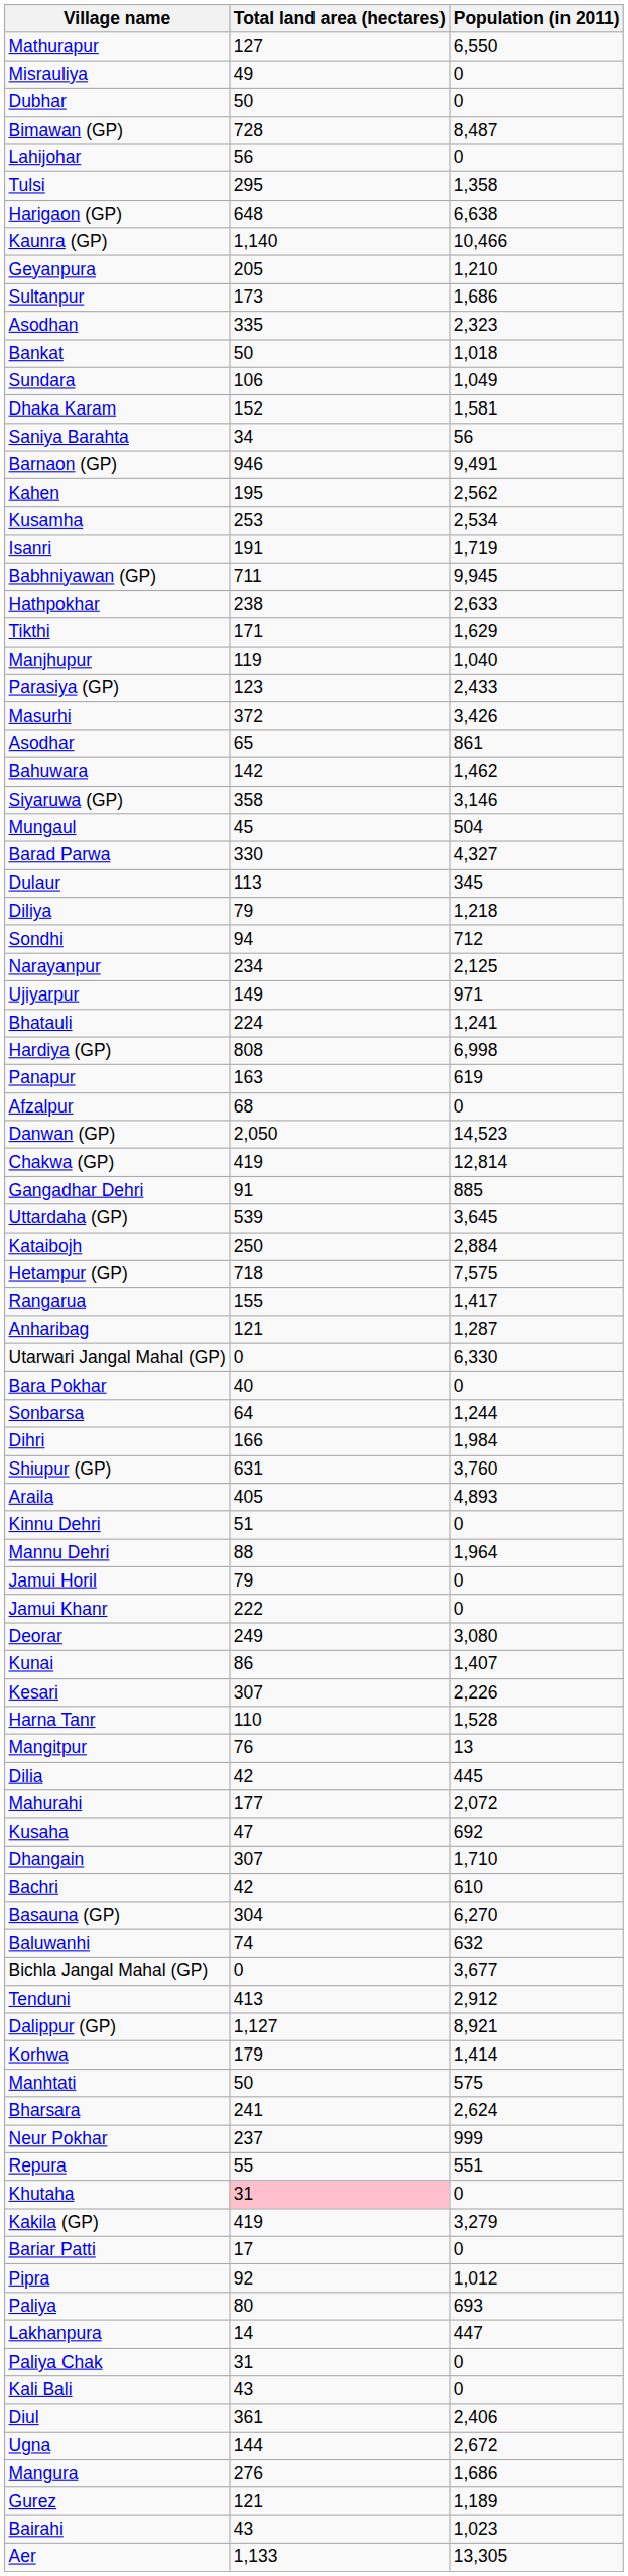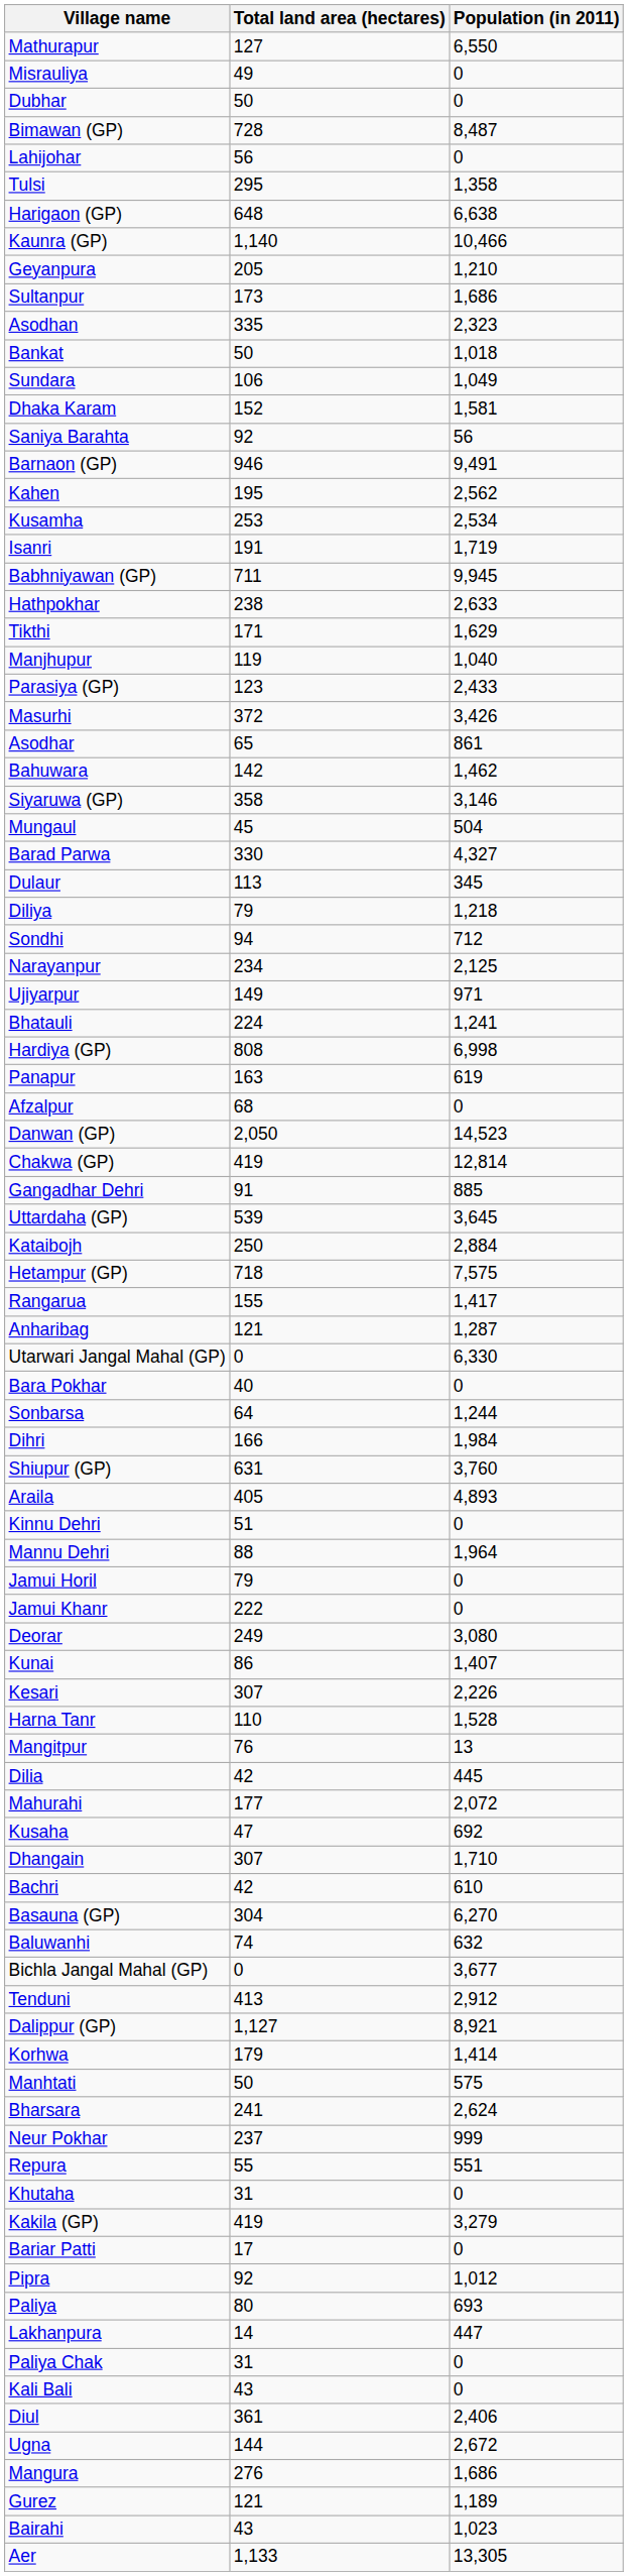 <table class="wikitable sortable">
 <tr>
 <th>Village name</th>
 <th>Total land area (hectares)</th>
 <th>Population (in 2011)</th>
 </tr>
 <tr>
 <td><a href='#'>Mathurapur</a></td>
 <td>127</td>
 <td>6,550</td>
 </tr>
 <tr>
 <td><a href='#'>Misrauliya</a></td>
 <td>49</td>
 <td>0</td>
 </tr>
 <tr>
 <td><a href='#'>Dubhar</a></td>
 <td>50</td>
 <td>0</td>
 </tr>
 <tr>
 <td><a href='#'>Bimawan</a> (GP)</td>
 <td>728</td>
 <td>8,487</td>
 </tr>
 <tr>
 <td><a href='#'>Lahijohar</a></td>
 <td>56</td>
 <td>0</td>
 </tr>
 <tr>
 <td><a href='#'>Tulsi</a></td>
 <td>295</td>
 <td>1,358</td>
 </tr>
 <tr>
 <td><a href='#'>Harigaon</a> (GP)</td>
 <td>648</td>
 <td>6,638</td>
 </tr>
 <tr>
 <td><a href='#'>Kaunra</a> (GP)</td>
 <td>1,140</td>
 <td>10,466</td>
 </tr>
 <tr>
 <td><a href='#'>Geyanpura</a></td>
 <td>205</td>
 <td>1,210</td>
 </tr>
 <tr>
 <td><a href='#'>Sultanpur</a></td>
 <td>173</td>
 <td>1,686</td>
 </tr>
 <tr>
 <td><a href='#'>Asodhan</a></td>
 <td>335</td>
 <td>2,323</td>
 </tr>
 <tr>
 <td><a href='#'>Bankat</a></td>
 <td>50</td>
 <td>1,018</td>
 </tr>
 <tr>
 <td><a href='#'>Sundara</a></td>
 <td>106</td>
 <td>1,049</td>
 </tr>
 <tr>
 <td><a href='#'>Dhaka Karam</a></td>
 <td>152</td>
 <td>1,581</td>
 </tr>
 <tr>
 <td><a href='#'>Saniya Barahta</a></td>
-<td>34</td>
+<td>92</td>
 <td>56</td>
 </tr>
 <tr>
 <td><a href='#'>Barnaon</a> (GP)</td>
 <td>946</td>
 <td>9,491</td>
 </tr>
 <tr>
 <td><a href='#'>Kahen</a></td>
 <td>195</td>
 <td>2,562</td>
 </tr>
 <tr>
 <td><a href='#'>Kusamha</a></td>
 <td>253</td>
 <td>2,534</td>
 </tr>
 <tr>
 <td><a href='#'>Isanri</a></td>
 <td>191</td>
 <td>1,719</td>
 </tr>
 <tr>
 <td><a href='#'>Babhniyawan</a> (GP)</td>
 <td>711</td>
 <td>9,945</td>
 </tr>
 <tr>
 <td><a href='#'>Hathpokhar</a></td>
 <td>238</td>
 <td>2,633</td>
 </tr>
 <tr>
 <td><a href='#'>Tikthi</a></td>
 <td>171</td>
 <td>1,629</td>
 </tr>
 <tr>
 <td><a href='#'>Manjhupur</a></td>
 <td>119</td>
 <td>1,040</td>
 </tr>
 <tr>
 <td><a href='#'>Parasiya</a> (GP)</td>
 <td>123</td>
 <td>2,433</td>
 </tr>
 <tr>
 <td><a href='#'>Masurhi</a></td>
 <td>372</td>
 <td>3,426</td>
 </tr>
 <tr>
 <td><a href='#'>Asodhar</a></td>
 <td>65</td>
 <td>861</td>
 </tr>
 <tr>
 <td><a href='#'>Bahuwara</a></td>
 <td>142</td>
 <td>1,462</td>
 </tr>
 <tr>
 <td><a href='#'>Siyaruwa</a> (GP)</td>
 <td>358</td>
 <td>3,146</td>
 </tr>
 <tr>
 <td><a href='#'>Mungaul</a></td>
 <td>45</td>
 <td>504</td>
 </tr>
 <tr>
 <td><a href='#'>Barad Parwa</a></td>
 <td>330</td>
 <td>4,327</td>
 </tr>
 <tr>
 <td><a href='#'>Dulaur</a></td>
 <td>113</td>
 <td>345</td>
 </tr>
 <tr>
 <td><a href='#'>Diliya</a></td>
 <td>79</td>
 <td>1,218</td>
 </tr>
 <tr>
 <td><a href='#'>Sondhi</a></td>
 <td>94</td>
 <td>712</td>
 </tr>
 <tr>
 <td><a href='#'>Narayanpur</a></td>
 <td>234</td>
 <td>2,125</td>
 </tr>
 <tr>
 <td><a href='#'>Ujiyarpur</a></td>
 <td>149</td>
 <td>971</td>
 </tr>
 <tr>
 <td><a href='#'>Bhatauli</a></td>
 <td>224</td>
 <td>1,241</td>
 </tr>
 <tr>
 <td><a href='#'>Hardiya</a> (GP)</td>
 <td>808</td>
 <td>6,998</td>
 </tr>
 <tr>
 <td><a href='#'>Panapur</a></td>
 <td>163</td>
 <td>619</td>
 </tr>
 <tr>
 <td><a href='#'>Afzalpur</a></td>
 <td>68</td>
 <td>0</td>
 </tr>
 <tr>
 <td><a href='#'>Danwan</a> (GP)</td>
 <td>2,050</td>
 <td>14,523</td>
 </tr>
 <tr>
 <td><a href='#'>Chakwa</a> (GP)</td>
 <td>419</td>
 <td>12,814</td>
 </tr>
 <tr>
 <td><a href='#'>Gangadhar Dehri</a></td>
 <td>91</td>
 <td>885</td>
 </tr>
 <tr>
 <td><a href='#'>Uttardaha</a> (GP)</td>
 <td>539</td>
 <td>3,645</td>
 </tr>
 <tr>
 <td><a href='#'>Kataibojh</a></td>
 <td>250</td>
 <td>2,884</td>
 </tr>
 <tr>
 <td><a href='#'>Hetampur</a> (GP)</td>
 <td>718</td>
 <td>7,575</td>
 </tr>
 <tr>
 <td><a href='#'>Rangarua</a></td>
 <td>155</td>
 <td>1,417</td>
 </tr>
 <tr>
 <td><a href='#'>Anharibag</a></td>
 <td>121</td>
 <td>1,287</td>
 </tr>
 <tr>
 <td>Utarwari Jangal Mahal (GP)</td>
 <td>0</td>
 <td>6,330</td>
 </tr>
 <tr>
 <td><a href='#'>Bara Pokhar</a></td>
 <td>40</td>
 <td>0</td>
 </tr>
 <tr>
 <td><a href='#'>Sonbarsa</a></td>
 <td>64</td>
 <td>1,244</td>
 </tr>
 <tr>
 <td><a href='#'>Dihri</a></td>
 <td>166</td>
 <td>1,984</td>
 </tr>
 <tr>
 <td><a href='#'>Shiupur</a> (GP)</td>
 <td>631</td>
 <td>3,760</td>
 </tr>
 <tr>
 <td><a href='#'>Araila</a></td>
 <td>405</td>
 <td>4,893</td>
 </tr>
 <tr>
 <td><a href='#'>Kinnu Dehri</a></td>
 <td>51</td>
 <td>0</td>
 </tr>
 <tr>
 <td><a href='#'>Mannu Dehri</a></td>
 <td>88</td>
 <td>1,964</td>
 </tr>
 <tr>
 <td><a href='#'>Jamui Horil</a></td>
 <td>79</td>
 <td>0</td>
 </tr>
 <tr>
 <td><a href='#'>Jamui Khanr</a></td>
 <td>222</td>
 <td>0</td>
 </tr>
 <tr>
 <td><a href='#'>Deorar</a></td>
 <td>249</td>
 <td>3,080</td>
 </tr>
 <tr>
 <td><a href='#'>Kunai</a></td>
 <td>86</td>
 <td>1,407</td>
 </tr>
 <tr>
 <td><a href='#'>Kesari</a></td>
 <td>307</td>
 <td>2,226</td>
 </tr>
 <tr>
 <td><a href='#'>Harna Tanr</a></td>
 <td>110</td>
 <td>1,528</td>
 </tr>
 <tr>
 <td><a href='#'>Mangitpur</a></td>
 <td>76</td>
 <td>13</td>
 </tr>
 <tr>
 <td><a href='#'>Dilia</a></td>
 <td>42</td>
 <td>445</td>
 </tr>
 <tr>
 <td><a href='#'>Mahurahi</a></td>
 <td>177</td>
 <td>2,072</td>
 </tr>
 <tr>
 <td><a href='#'>Kusaha</a></td>
 <td>47</td>
 <td>692</td>
 </tr>
 <tr>
 <td><a href='#'>Dhangain</a></td>
 <td>307</td>
 <td>1,710</td>
 </tr>
 <tr>
 <td><a href='#'>Bachri</a></td>
 <td>42</td>
 <td>610</td>
 </tr>
 <tr>
 <td><a href='#'>Basauna</a> (GP)</td>
 <td>304</td>
 <td>6,270</td>
 </tr>
 <tr>
 <td><a href='#'>Baluwanhi</a></td>
 <td>74</td>
 <td>632</td>
 </tr>
 <tr>
 <td>Bichla Jangal Mahal (GP)</td>
 <td>0</td>
 <td>3,677</td>
 </tr>
 <tr>
 <td><a href='#'>Tenduni</a></td>
 <td>413</td>
 <td>2,912</td>
 </tr>
 <tr>
 <td><a href='#'>Dalippur</a> (GP)</td>
 <td>1,127</td>
 <td>8,921</td>
 </tr>
 <tr>
 <td><a href='#'>Korhwa</a></td>
 <td>179</td>
 <td>1,414</td>
 </tr>
 <tr>
 <td><a href='#'>Manhtati</a></td>
 <td>50</td>
 <td>575</td>
 </tr>
 <tr>
 <td><a href='#'>Bharsara</a></td>
 <td>241</td>
 <td>2,624</td>
 </tr>
 <tr>
 <td><a href='#'>Neur Pokhar</a></td>
 <td>237</td>
 <td>999</td>
 </tr>
 <tr>
 <td><a href='#'>Repura</a></td>
 <td>55</td>
 <td>551</td>
 </tr>
 <tr>
 <td><a href='#'>Khutaha</a></td>
-<td style="background: pink;">31</td>
+<td>31</td>
 <td>0</td>
 </tr>
 <tr>
 <td><a href='#'>Kakila</a> (GP)</td>
 <td>419</td>
 <td>3,279</td>
 </tr>
 <tr>
 <td><a href='#'>Bariar Patti</a></td>
 <td>17</td>
 <td>0</td>
 </tr>
 <tr>
 <td><a href='#'>Pipra</a></td>
 <td>92</td>
 <td>1,012</td>
 </tr>
 <tr>
 <td><a href='#'>Paliya</a></td>
 <td>80</td>
 <td>693</td>
 </tr>
 <tr>
 <td><a href='#'>Lakhanpura</a></td>
 <td>14</td>
 <td>447</td>
 </tr>
 <tr>
 <td><a href='#'>Paliya Chak</a></td>
 <td>31</td>
 <td>0</td>
 </tr>
 <tr>
 <td><a href='#'>Kali Bali</a></td>
 <td>43</td>
 <td>0</td>
 </tr>
 <tr>
 <td><a href='#'>Diul</a></td>
 <td>361</td>
 <td>2,406</td>
 </tr>
 <tr>
 <td><a href='#'>Ugna</a></td>
 <td>144</td>
 <td>2,672</td>
 </tr>
 <tr>
 <td><a href='#'>Mangura</a></td>
 <td>276</td>
 <td>1,686</td>
 </tr>
 <tr>
 <td><a href='#'>Gurez</a></td>
 <td>121</td>
 <td>1,189</td>
 </tr>
 <tr>
 <td><a href='#'>Bairahi</a></td>
 <td>43</td>
 <td>1,023</td>
 </tr>
 <tr>
 <td><a href='#'>Aer</a></td>
 <td>1,133</td>
 <td>13,305</td>
 </tr>
 </table>
